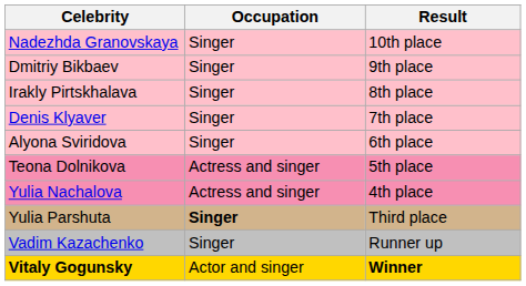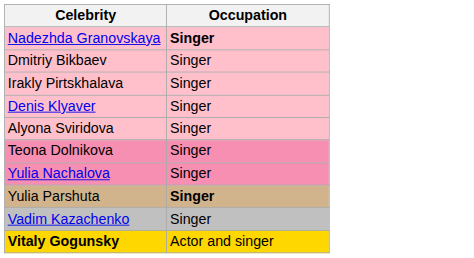 <table class="wikitable">
 <tr>
 <th style="width:175px;">Celebrity</th>
 <th style="width:175px;">Occupation</th>
-<th style="width:150px;">Result</th>
 </tr>
 <tr>
 <td style="background:pink;"><a href='#'>Nadezhda Granovskaya</a></td>
-<td style="background:pink;">Singer</td>
-<td style="background:pink;">10th place</td>
+<td style="background:pink;"><strong>Singer</strong></td>
 </tr>
 <tr>
 <td style="background:pink;">Dmitriy Bikbaev</td>
 <td style="background:pink;">Singer</td>
-<td style="background:pink;">9th place</td>
 </tr>
 <tr>
 <td style="background:pink;">Irakly Pirtskhalava</td>
 <td style="background:pink;">Singer</td>
-<td style="background:pink;">8th place</td>
 </tr>
 <tr>
 <td style="background:pink;"><a href='#'>Denis Klyaver</a></td>
 <td style="background:pink;">Singer</td>
-<td style="background:pink;">7th place</td>
 </tr>
 <tr>
 <td style="background:pink;">Alyona Sviridova</td>
 <td style="background:pink;">Singer</td>
-<td style="background:pink;">6th place</td>
 </tr>
 <tr>
 <td style="background:#f78fb2;">Teona Dolnikova</td>
-<td style="background:#f78fb2;">Actress and singer</td>
-<td style="background:#f78fb2;">5th place</td>
+<td style="background:#f78fb2;">Singer</td>
 </tr>
 <tr>
 <td style="background:#f78fb2;"><a href='#'>Yulia Nachalova</a></td>
-<td style="background:#f78fb2;">Actress and singer</td>
-<td style="background:#f78fb2;">4th place</td>
+<td style="background:#f78fb2;">Singer</td>
 </tr>
 <tr>
 <td style="background:tan;">Yulia Parshuta</td>
 <td style="background:tan;"><strong>Singer</strong></td>
-<td style="background:tan;">Third place</td>
 </tr>
 <tr>
 <td style="background:silver;"><a href='#'>Vadim Kazachenko</a></td>
 <td style="background:silver;">Singer</td>
-<td style="background:silver;">Runner up</td>
 </tr>
 <tr>
 <td style="background:gold;"><strong>Vitaly Gogunsky</strong></td>
 <td style="background:gold;">Actor and singer</td>
-<td style="background:gold;"><strong>Winner</strong></td>
 </tr>
 </table>
